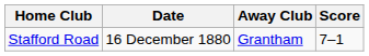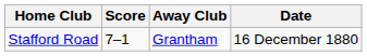 <table class="wikitable">
 <tr>
 <th>Home Club</th>
+<th>Score</th>
+<th>Away Club</th>
 <th>Date</th>
-<th>Away Club</th>
-<th>Score</th>
 </tr>
 <tr>
 <td><a href='#'>Stafford Road</a></td>
+<td>7–1</td>
+<td><a href='#'>Grantham</a></td>
 <td>16 December 1880</td>
-<td><a href='#'>Grantham</a></td>
-<td>7–1</td>
 </tr>
 </table>
